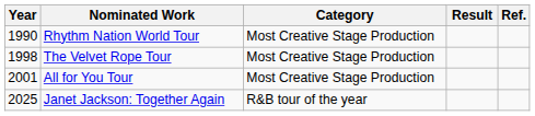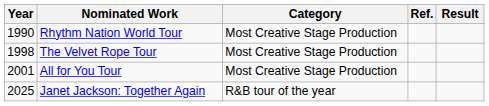 <table class="wikitable" width="50%">
 <tr>
 <th width="5%">Year</th>
 <th width="40%">Nominated Work</th>
 <th width="40%">Category</th>
+<th width="5%">Ref.</th>
 <th width="10%">Result</th>
-<th width="5%">Ref.</th>
 </tr>
 <tr>
 <td>1990</td>
 <td><a href='#'>Rhythm Nation World Tour</a></td>
 <td>Most Creative Stage Production</td>
 <td></td>
 <td></td>
 </tr>
 <tr>
 <td>1998</td>
 <td><a href='#'>The Velvet Rope Tour</a></td>
 <td>Most Creative Stage Production</td>
 <td></td>
 <td></td>
 </tr>
 <tr>
 <td>2001</td>
 <td><a href='#'>All for You Tour</a></td>
 <td>Most Creative Stage Production</td>
 <td></td>
 <td></td>
 </tr>
 <tr>
 <td>2025</td>
 <td><a href='#'>Janet Jackson: Together Again</a></td>
 <td>R&B tour of the year</td>
 <td></td>
 <td></td>
 </tr>
 </table>
